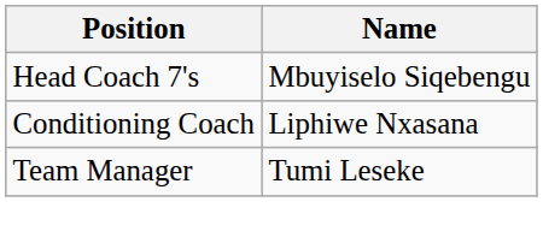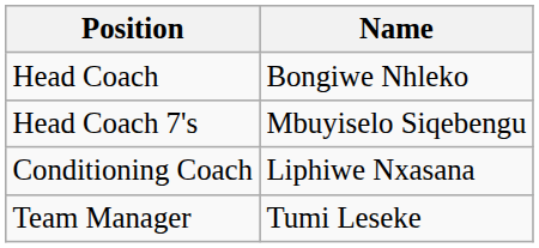 <table class="wikitable">
 <tr>
 <th>Position</th>
 <th>Name</th>
+</tr>
+<tr>
+<td>Head Coach</td>
+<td> Bongiwe Nhleko</td>
 </tr>
 <tr>
 <td>Head Coach 7's</td>
 <td> Mbuyiselo Siqebengu</td>
 </tr>
 <tr>
 <td>Conditioning Coach</td>
 <td> Liphiwe Nxasana</td>
 </tr>
 <tr>
 <td>Team Manager</td>
 <td> Tumi Leseke</td>
 </tr>
 </table>
